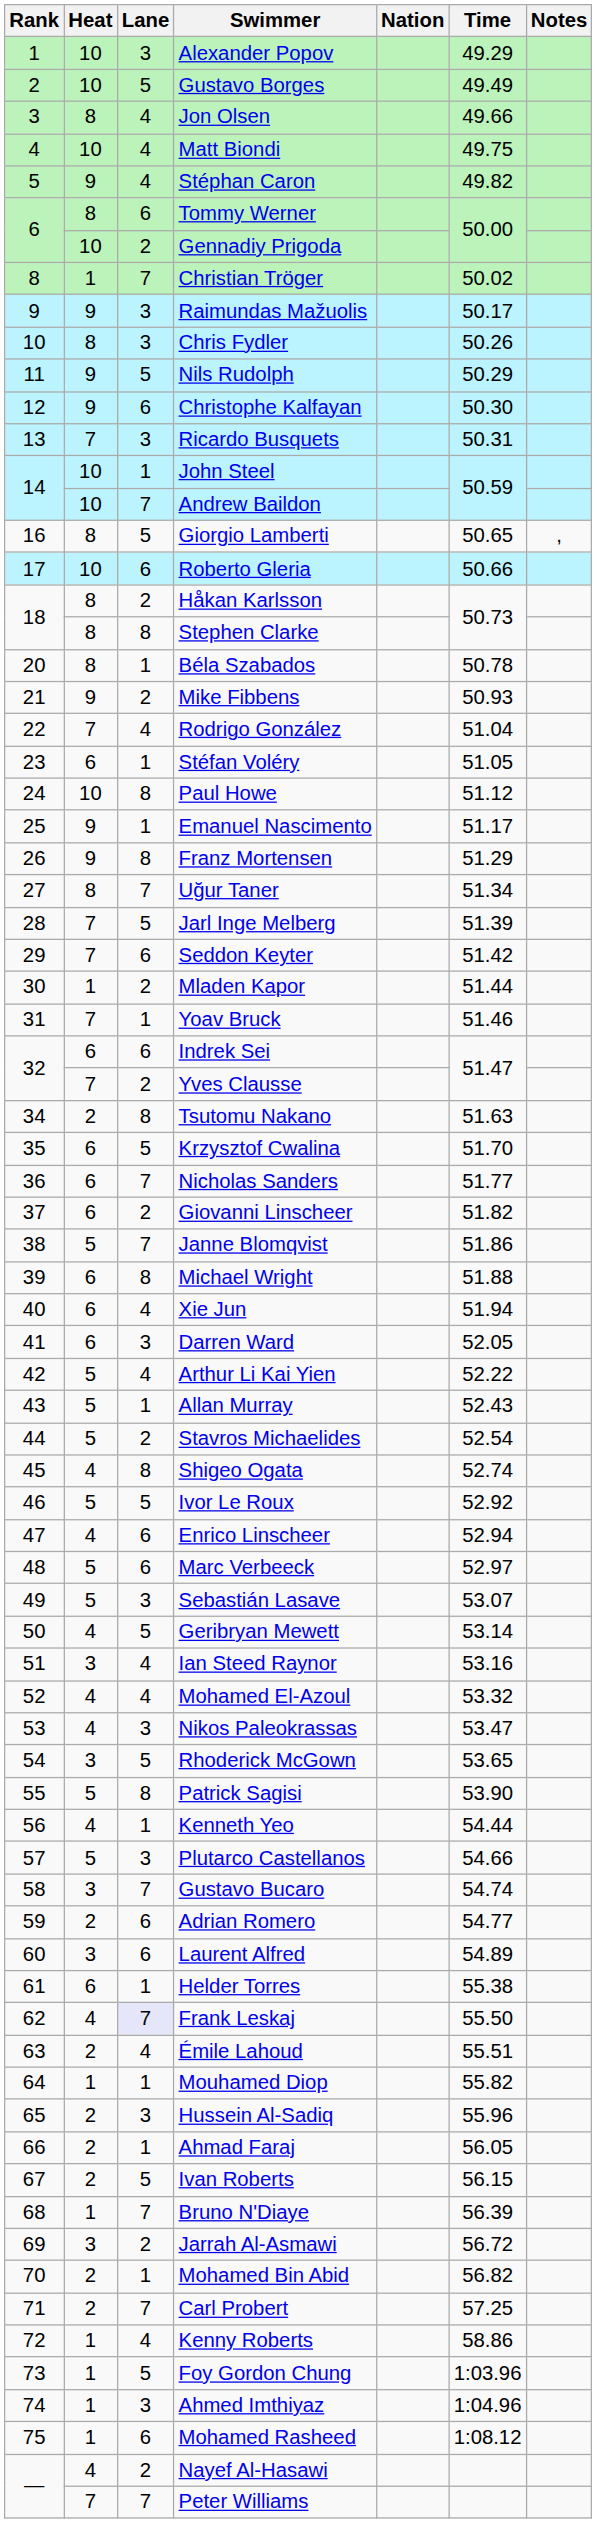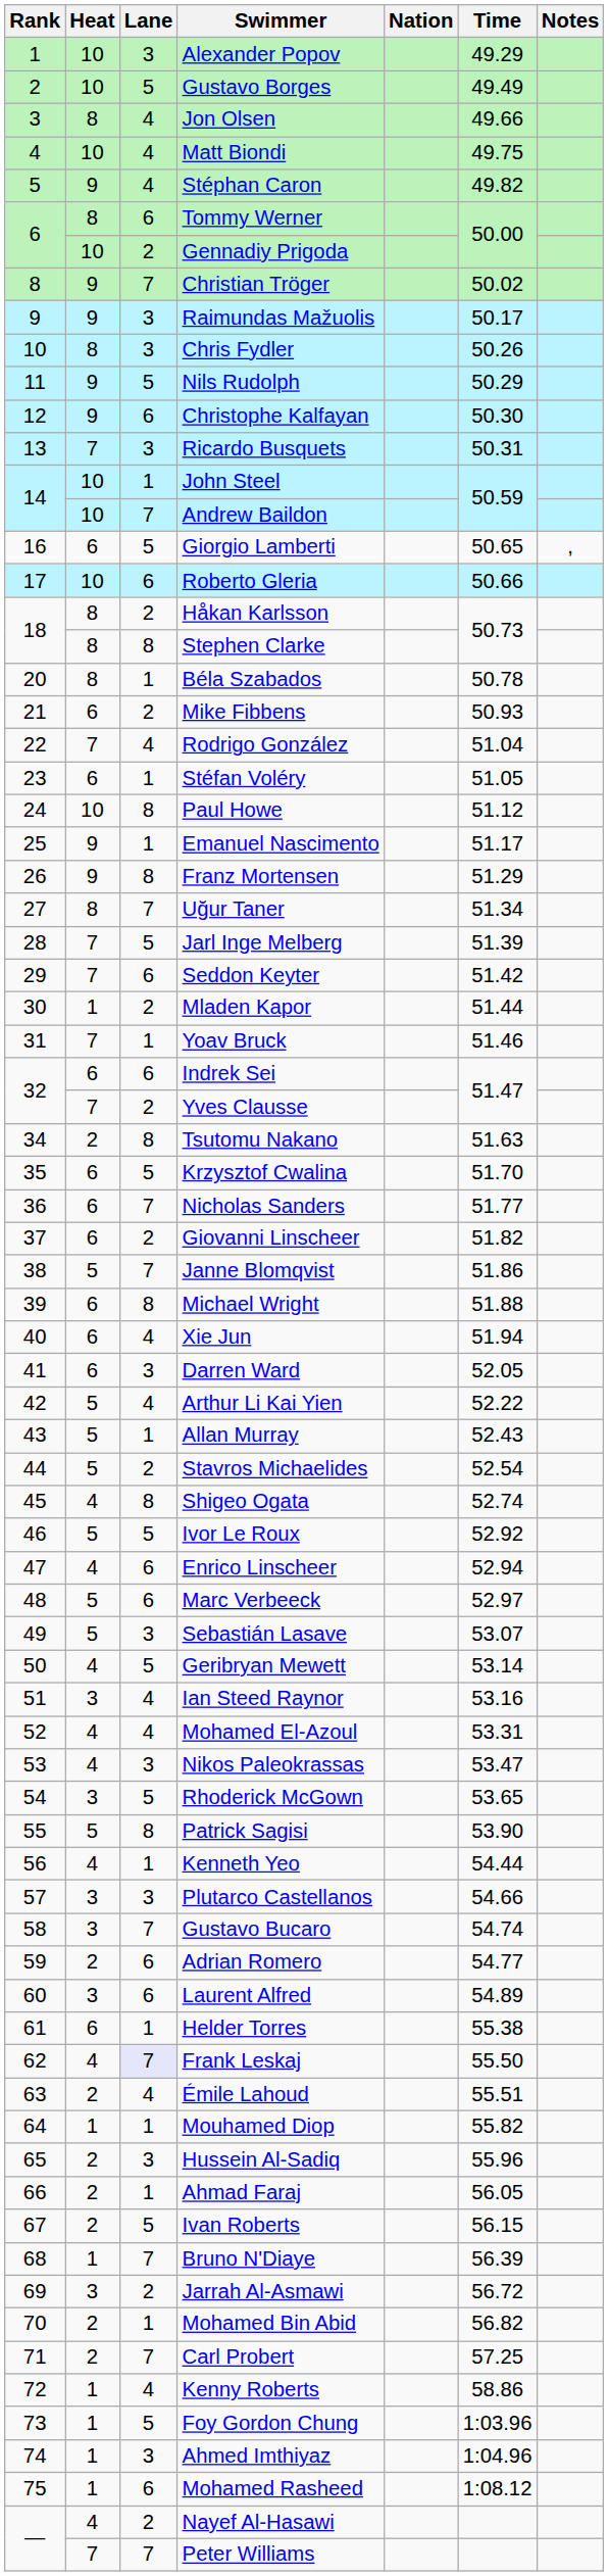 <table class="wikitable sortable" style="text-align:center">
 <tr>
 <th>Rank</th>
 <th>Heat</th>
 <th>Lane</th>
 <th>Swimmer</th>
 <th>Nation</th>
 <th>Time</th>
 <th>Notes</th>
 </tr>
 <tr bgcolor=#bbf3bb>
 <td>1</td>
 <td>10</td>
 <td>3</td>
 <td align=left><a href='#'>Alexander Popov</a></td>
 <td align=left></td>
 <td>49.29</td>
 <td></td>
 </tr>
 <tr bgcolor=#bbf3bb>
 <td>2</td>
 <td>10</td>
 <td>5</td>
 <td align=left><a href='#'>Gustavo Borges</a></td>
 <td align=left></td>
 <td>49.49</td>
 <td></td>
 </tr>
 <tr bgcolor=#bbf3bb>
 <td>3</td>
 <td>8</td>
 <td>4</td>
 <td align=left><a href='#'>Jon Olsen</a></td>
 <td align=left></td>
 <td>49.66</td>
 <td></td>
 </tr>
 <tr bgcolor=#bbf3bb>
 <td>4</td>
 <td>10</td>
 <td>4</td>
 <td align=left><a href='#'>Matt Biondi</a></td>
 <td align=left></td>
 <td>49.75</td>
 <td></td>
 </tr>
 <tr bgcolor=#bbf3bb>
 <td>5</td>
 <td>9</td>
 <td>4</td>
 <td align=left><a href='#'>Stéphan Caron</a></td>
 <td align=left></td>
 <td>49.82</td>
 <td></td>
 </tr>
 <tr bgcolor=#bbf3bb>
 <td rowspan=2>6</td>
 <td>8</td>
 <td>6</td>
 <td align=left><a href='#'>Tommy Werner</a></td>
 <td align=left></td>
 <td rowspan=2>50.00</td>
 <td></td>
 </tr>
 <tr bgcolor=#bbf3bb>
 <td>10</td>
 <td>2</td>
 <td align=left><a href='#'>Gennadiy Prigoda</a></td>
 <td align=left></td>
 <td></td>
 </tr>
 <tr bgcolor=#bbf3bb>
 <td>8</td>
-<td>1</td>
+<td>9</td>
 <td>7</td>
 <td align=left><a href='#'>Christian Tröger</a></td>
 <td align=left></td>
 <td>50.02</td>
 <td></td>
 </tr>
 <tr bgcolor=bbf3ff>
 <td>9</td>
 <td>9</td>
 <td>3</td>
 <td align=left><a href='#'>Raimundas Mažuolis</a></td>
 <td align=left></td>
 <td>50.17</td>
 <td></td>
 </tr>
 <tr bgcolor=bbf3ff>
 <td>10</td>
 <td>8</td>
 <td>3</td>
 <td align=left><a href='#'>Chris Fydler</a></td>
 <td align=left></td>
 <td>50.26</td>
 <td></td>
 </tr>
 <tr bgcolor=bbf3ff>
 <td>11</td>
 <td>9</td>
 <td>5</td>
 <td align=left><a href='#'>Nils Rudolph</a></td>
 <td align=left></td>
 <td>50.29</td>
 <td></td>
 </tr>
 <tr bgcolor=bbf3ff>
 <td>12</td>
 <td>9</td>
 <td>6</td>
 <td align=left><a href='#'>Christophe Kalfayan</a></td>
 <td align=left></td>
 <td>50.30</td>
 <td></td>
 </tr>
 <tr bgcolor=bbf3ff>
 <td>13</td>
 <td>7</td>
 <td>3</td>
 <td align=left><a href='#'>Ricardo Busquets</a></td>
 <td align=left></td>
 <td>50.31</td>
 <td></td>
 </tr>
 <tr bgcolor=bbf3ff>
 <td rowspan=2>14</td>
 <td>10</td>
 <td>1</td>
 <td align=left><a href='#'>John Steel</a></td>
 <td align=left></td>
 <td rowspan=2>50.59</td>
 <td></td>
 </tr>
 <tr bgcolor=bbf3ff>
 <td>10</td>
 <td>7</td>
 <td align=left><a href='#'>Andrew Baildon</a></td>
 <td align=left></td>
 <td></td>
 </tr>
 <tr>
 <td>16</td>
-<td>8</td>
+<td>6</td>
 <td>5</td>
 <td align=left><a href='#'>Giorgio Lamberti</a></td>
 <td align=left></td>
 <td>50.65</td>
 <td>, </td>
 </tr>
 <tr bgcolor=bbf3ff>
 <td>17</td>
 <td>10</td>
 <td>6</td>
 <td align=left><a href='#'>Roberto Gleria</a></td>
 <td align=left></td>
 <td>50.66</td>
 <td></td>
 </tr>
 <tr>
 <td rowspan=2>18</td>
 <td>8</td>
 <td>2</td>
 <td align=left><a href='#'>Håkan Karlsson</a></td>
 <td align=left></td>
 <td rowspan=2>50.73</td>
 <td></td>
 </tr>
 <tr>
 <td>8</td>
 <td>8</td>
 <td align=left><a href='#'>Stephen Clarke</a></td>
 <td align=left></td>
 <td></td>
 </tr>
 <tr>
 <td>20</td>
 <td>8</td>
 <td>1</td>
 <td align=left><a href='#'>Béla Szabados</a></td>
 <td align=left></td>
 <td>50.78</td>
 <td></td>
 </tr>
 <tr>
 <td>21</td>
-<td>9</td>
+<td>6</td>
 <td>2</td>
 <td align=left><a href='#'>Mike Fibbens</a></td>
 <td align=left></td>
 <td>50.93</td>
 <td></td>
 </tr>
 <tr>
 <td>22</td>
 <td>7</td>
 <td>4</td>
 <td align=left><a href='#'>Rodrigo González</a></td>
 <td align=left></td>
 <td>51.04</td>
 <td></td>
 </tr>
 <tr>
 <td>23</td>
 <td>6</td>
 <td>1</td>
 <td align=left><a href='#'>Stéfan Voléry</a></td>
 <td align=left></td>
 <td>51.05</td>
 <td></td>
 </tr>
 <tr>
 <td>24</td>
 <td>10</td>
 <td>8</td>
 <td align=left><a href='#'>Paul Howe</a></td>
 <td align=left></td>
 <td>51.12</td>
 <td></td>
 </tr>
 <tr>
 <td>25</td>
 <td>9</td>
 <td>1</td>
 <td align=left><a href='#'>Emanuel Nascimento</a></td>
 <td align=left></td>
 <td>51.17</td>
 <td></td>
 </tr>
 <tr>
 <td>26</td>
 <td>9</td>
 <td>8</td>
 <td align=left><a href='#'>Franz Mortensen</a></td>
 <td align=left></td>
 <td>51.29</td>
 <td></td>
 </tr>
 <tr>
 <td>27</td>
 <td>8</td>
 <td>7</td>
 <td align=left><a href='#'>Uğur Taner</a></td>
 <td align=left></td>
 <td>51.34</td>
 <td></td>
 </tr>
 <tr>
 <td>28</td>
 <td>7</td>
 <td>5</td>
 <td align=left><a href='#'>Jarl Inge Melberg</a></td>
 <td align=left></td>
 <td>51.39</td>
 <td></td>
 </tr>
 <tr>
 <td>29</td>
 <td>7</td>
 <td>6</td>
 <td align=left><a href='#'>Seddon Keyter</a></td>
 <td align=left></td>
 <td>51.42</td>
 <td></td>
 </tr>
 <tr>
 <td>30</td>
 <td>1</td>
 <td>2</td>
 <td align=left><a href='#'>Mladen Kapor</a></td>
 <td align=left></td>
 <td>51.44</td>
 <td></td>
 </tr>
 <tr>
 <td>31</td>
 <td>7</td>
 <td>1</td>
 <td align=left><a href='#'>Yoav Bruck</a></td>
 <td align=left></td>
 <td>51.46</td>
 <td></td>
 </tr>
 <tr>
 <td rowspan=2>32</td>
 <td>6</td>
 <td>6</td>
 <td align=left><a href='#'>Indrek Sei</a></td>
 <td align=left></td>
 <td rowspan=2>51.47</td>
 <td></td>
 </tr>
 <tr>
 <td>7</td>
 <td>2</td>
 <td align=left><a href='#'>Yves Clausse</a></td>
 <td align=left></td>
 <td></td>
 </tr>
 <tr>
 <td>34</td>
 <td>2</td>
 <td>8</td>
 <td align=left><a href='#'>Tsutomu Nakano</a></td>
 <td align=left></td>
 <td>51.63</td>
 <td></td>
 </tr>
 <tr>
 <td>35</td>
 <td>6</td>
 <td>5</td>
 <td align=left><a href='#'>Krzysztof Cwalina</a></td>
 <td align=left></td>
 <td>51.70</td>
 <td></td>
 </tr>
 <tr>
 <td>36</td>
 <td>6</td>
 <td>7</td>
 <td align=left><a href='#'>Nicholas Sanders</a></td>
 <td align=left></td>
 <td>51.77</td>
 <td></td>
 </tr>
 <tr>
 <td>37</td>
 <td>6</td>
 <td>2</td>
 <td align=left><a href='#'>Giovanni Linscheer</a></td>
 <td align=left></td>
 <td>51.82</td>
 <td></td>
 </tr>
 <tr>
 <td>38</td>
 <td>5</td>
 <td>7</td>
 <td align=left><a href='#'>Janne Blomqvist</a></td>
 <td align=left></td>
 <td>51.86</td>
 <td></td>
 </tr>
 <tr>
 <td>39</td>
 <td>6</td>
 <td>8</td>
 <td align=left><a href='#'>Michael Wright</a></td>
 <td align=left></td>
 <td>51.88</td>
 <td></td>
 </tr>
 <tr>
 <td>40</td>
 <td>6</td>
 <td>4</td>
 <td align=left><a href='#'>Xie Jun</a></td>
 <td align=left></td>
 <td>51.94</td>
 <td></td>
 </tr>
 <tr>
 <td>41</td>
 <td>6</td>
 <td>3</td>
 <td align=left><a href='#'>Darren Ward</a></td>
 <td align=left></td>
 <td>52.05</td>
 <td></td>
 </tr>
 <tr>
 <td>42</td>
 <td>5</td>
 <td>4</td>
 <td align=left><a href='#'>Arthur Li Kai Yien</a></td>
 <td align=left></td>
 <td>52.22</td>
 <td></td>
 </tr>
 <tr>
 <td>43</td>
 <td>5</td>
 <td>1</td>
 <td align=left><a href='#'>Allan Murray</a></td>
 <td align=left></td>
 <td>52.43</td>
 <td></td>
 </tr>
 <tr>
 <td>44</td>
 <td>5</td>
 <td>2</td>
 <td align=left><a href='#'>Stavros Michaelides</a></td>
 <td align=left></td>
 <td>52.54</td>
 <td></td>
 </tr>
 <tr>
 <td>45</td>
 <td>4</td>
 <td>8</td>
 <td align=left><a href='#'>Shigeo Ogata</a></td>
 <td align=left></td>
 <td>52.74</td>
 <td></td>
 </tr>
 <tr>
 <td>46</td>
 <td>5</td>
 <td>5</td>
 <td align=left><a href='#'>Ivor Le Roux</a></td>
 <td align=left></td>
 <td>52.92</td>
 <td></td>
 </tr>
 <tr>
 <td>47</td>
 <td>4</td>
 <td>6</td>
 <td align=left><a href='#'>Enrico Linscheer</a></td>
 <td align=left></td>
 <td>52.94</td>
 <td></td>
 </tr>
 <tr>
 <td>48</td>
 <td>5</td>
 <td>6</td>
 <td align=left><a href='#'>Marc Verbeeck</a></td>
 <td align=left></td>
 <td>52.97</td>
 <td></td>
 </tr>
 <tr>
 <td>49</td>
 <td>5</td>
 <td>3</td>
 <td align=left><a href='#'>Sebastián Lasave</a></td>
 <td align=left></td>
 <td>53.07</td>
 <td></td>
 </tr>
 <tr>
 <td>50</td>
 <td>4</td>
 <td>5</td>
 <td align=left><a href='#'>Geribryan Mewett</a></td>
 <td align=left></td>
 <td>53.14</td>
 <td></td>
 </tr>
 <tr>
 <td>51</td>
 <td>3</td>
 <td>4</td>
 <td align=left><a href='#'>Ian Steed Raynor</a></td>
 <td align=left></td>
 <td>53.16</td>
 <td></td>
 </tr>
 <tr>
 <td>52</td>
 <td>4</td>
 <td>4</td>
 <td align=left><a href='#'>Mohamed El-Azoul</a></td>
 <td align=left></td>
-<td>53.32</td>
+<td>53.31</td>
 <td></td>
 </tr>
 <tr>
 <td>53</td>
 <td>4</td>
 <td>3</td>
 <td align=left><a href='#'>Nikos Paleokrassas</a></td>
 <td align=left></td>
 <td>53.47</td>
 <td></td>
 </tr>
 <tr>
 <td>54</td>
 <td>3</td>
 <td>5</td>
 <td align=left><a href='#'>Rhoderick McGown</a></td>
 <td align=left></td>
 <td>53.65</td>
 <td></td>
 </tr>
 <tr>
 <td>55</td>
 <td>5</td>
 <td>8</td>
 <td align=left><a href='#'>Patrick Sagisi</a></td>
 <td align=left></td>
 <td>53.90</td>
 <td></td>
 </tr>
 <tr>
 <td>56</td>
 <td>4</td>
 <td>1</td>
 <td align=left><a href='#'>Kenneth Yeo</a></td>
 <td align=left></td>
 <td>54.44</td>
 <td></td>
 </tr>
 <tr>
 <td>57</td>
-<td>5</td>
+<td>3</td>
 <td>3</td>
 <td align=left><a href='#'>Plutarco Castellanos</a></td>
 <td align=left></td>
 <td>54.66</td>
 <td></td>
 </tr>
 <tr>
 <td>58</td>
 <td>3</td>
 <td>7</td>
 <td align=left><a href='#'>Gustavo Bucaro</a></td>
 <td align=left></td>
 <td>54.74</td>
 <td></td>
 </tr>
 <tr>
 <td>59</td>
 <td>2</td>
 <td>6</td>
 <td align=left><a href='#'>Adrian Romero</a></td>
 <td align=left></td>
 <td>54.77</td>
 <td></td>
 </tr>
 <tr>
 <td>60</td>
 <td>3</td>
 <td>6</td>
 <td align=left><a href='#'>Laurent Alfred</a></td>
 <td align=left></td>
 <td>54.89</td>
 <td></td>
 </tr>
 <tr>
 <td>61</td>
 <td>6</td>
 <td>1</td>
 <td align=left><a href='#'>Helder Torres</a></td>
 <td align=left></td>
 <td>55.38</td>
 <td></td>
 </tr>
 <tr>
 <td>62</td>
 <td>4</td>
 <td style="background: lavender;">7</td>
 <td align=left><a href='#'>Frank Leskaj</a></td>
 <td align=left></td>
 <td>55.50</td>
 <td></td>
 </tr>
 <tr>
 <td>63</td>
 <td>2</td>
 <td>4</td>
 <td align=left><a href='#'>Émile Lahoud</a></td>
 <td align=left></td>
 <td>55.51</td>
 <td></td>
 </tr>
 <tr>
 <td>64</td>
 <td>1</td>
 <td>1</td>
 <td align=left><a href='#'>Mouhamed Diop</a></td>
 <td align=left></td>
 <td>55.82</td>
 <td></td>
 </tr>
 <tr>
 <td>65</td>
 <td>2</td>
 <td>3</td>
 <td align=left><a href='#'>Hussein Al-Sadiq</a></td>
 <td align=left></td>
 <td>55.96</td>
 <td></td>
 </tr>
 <tr>
 <td>66</td>
 <td>2</td>
 <td>1</td>
 <td align=left><a href='#'>Ahmad Faraj</a></td>
 <td align=left></td>
 <td>56.05</td>
 <td></td>
 </tr>
 <tr>
 <td>67</td>
 <td>2</td>
 <td>5</td>
 <td align=left><a href='#'>Ivan Roberts</a></td>
 <td align=left></td>
 <td>56.15</td>
 <td></td>
 </tr>
 <tr>
 <td>68</td>
 <td>1</td>
 <td>7</td>
 <td align=left><a href='#'>Bruno N'Diaye</a></td>
 <td align=left></td>
 <td>56.39</td>
 <td></td>
 </tr>
 <tr>
 <td>69</td>
 <td>3</td>
 <td>2</td>
 <td align=left><a href='#'>Jarrah Al-Asmawi</a></td>
 <td align=left></td>
 <td>56.72</td>
 <td></td>
 </tr>
 <tr>
 <td>70</td>
 <td>2</td>
 <td>1</td>
 <td align=left><a href='#'>Mohamed Bin Abid</a></td>
 <td align=left></td>
 <td>56.82</td>
 <td></td>
 </tr>
 <tr>
 <td>71</td>
 <td>2</td>
 <td>7</td>
 <td align=left><a href='#'>Carl Probert</a></td>
 <td align=left></td>
 <td>57.25</td>
 <td></td>
 </tr>
 <tr>
 <td>72</td>
 <td>1</td>
 <td>4</td>
 <td align=left><a href='#'>Kenny Roberts</a></td>
 <td align=left></td>
 <td>58.86</td>
 <td></td>
 </tr>
 <tr>
 <td>73</td>
 <td>1</td>
 <td>5</td>
 <td align=left><a href='#'>Foy Gordon Chung</a></td>
 <td align=left></td>
 <td data-sort-value=63.96>1:03.96</td>
 <td></td>
 </tr>
 <tr>
 <td>74</td>
 <td>1</td>
 <td>3</td>
 <td align=left><a href='#'>Ahmed Imthiyaz</a></td>
 <td align=left></td>
 <td data-sort-value=64.96>1:04.96</td>
 <td></td>
 </tr>
 <tr>
 <td>75</td>
 <td>1</td>
 <td>6</td>
 <td align=left><a href='#'>Mohamed Rasheed</a></td>
 <td align=left></td>
 <td data-sort-value=68.12>1:08.12</td>
 <td></td>
 </tr>
 <tr>
 <td rowspan=2 data-sort-value=76>—</td>
 <td>4</td>
 <td>2</td>
 <td align=left><a href='#'>Nayef Al-Hasawi</a></td>
 <td align=left></td>
 <td data-sort-value=99.99></td>
 <td></td>
 </tr>
 <tr>
 <td>7</td>
 <td>7</td>
 <td align=left><a href='#'>Peter Williams</a></td>
 <td align=left></td>
 <td data-sort-value=99.99></td>
 <td></td>
 </tr>
 </table>
